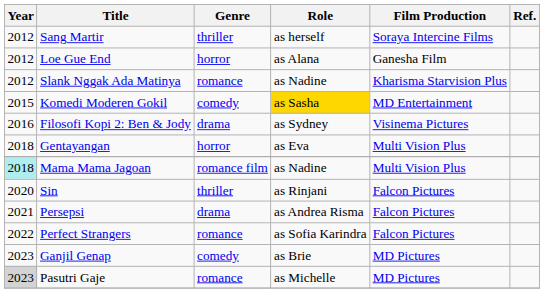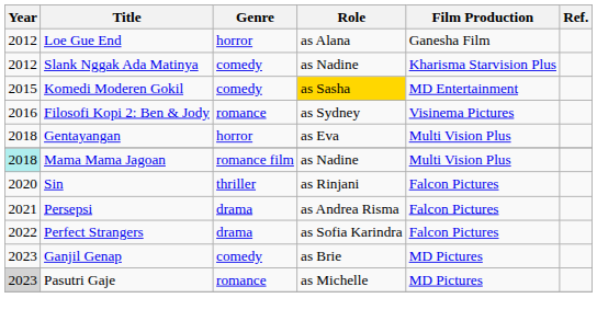 <table class="wikitable" style="font-size: 95%;">
 <tr>
 <th>Year</th>
 <th>Title</th>
 <th>Genre</th>
 <th>Role</th>
 <th>Film Production</th>
 <th>Ref.</th>
-</tr>
-<tr>
-<td>2012</td>
-<td><a href='#'>Sang Martir</a></td>
-<td><a href='#'>thriller</a></td>
-<td>as herself</td>
-<td><a href='#'>Soraya Intercine Films</a></td>
-<td></td>
 </tr>
 <tr>
 <td>2012</td>
 <td><a href='#'>Loe Gue End</a></td>
 <td><a href='#'>horror</a></td>
 <td>as Alana</td>
 <td>Ganesha Film</td>
 <td></td>
 </tr>
 <tr>
 <td>2012</td>
 <td><a href='#'>Slank Nggak Ada Matinya</a></td>
-<td><a href='#'>romance</a></td>
+<td><a href='#'>comedy</a></td>
 <td>as Nadine</td>
 <td><a href='#'>Kharisma Starvision Plus</a></td>
 <td></td>
 </tr>
 <tr>
 <td>2015</td>
 <td><a href='#'>Komedi Moderen Gokil</a></td>
 <td><a href='#'>comedy</a></td>
 <td style="background: gold;">as Sasha</td>
 <td><a href='#'>MD Entertainment</a></td>
 <td></td>
 </tr>
 <tr>
 <td>2016</td>
 <td><a href='#'>Filosofi Kopi 2: Ben & Jody</a></td>
-<td><a href='#'>drama</a></td>
+<td><a href='#'>romance</a></td>
 <td>as Sydney</td>
 <td><a href='#'>Visinema Pictures</a></td>
 <td></td>
 </tr>
 <tr>
 <td>2018</td>
 <td><a href='#'>Gentayangan</a></td>
 <td><a href='#'>horror</a></td>
 <td>as Eva</td>
 <td><a href='#'>Multi Vision Plus</a></td>
 <td></td>
 </tr>
 <tr>
 </tr>
 <tr>
 <td style="background: paleturquoise;">2018</td>
 <td><a href='#'>Mama Mama Jagoan</a></td>
 <td><a href='#'>romance film</a></td>
 <td>as Nadine</td>
 <td><a href='#'>Multi Vision Plus</a></td>
 <td></td>
 </tr>
 <tr>
 <td>2020</td>
 <td><a href='#'>Sin</a></td>
 <td><a href='#'>thriller</a></td>
 <td>as Rinjani</td>
 <td><a href='#'>Falcon Pictures</a></td>
 <td></td>
 </tr>
 <tr>
 <td>2021</td>
 <td><a href='#'>Persepsi</a></td>
 <td><a href='#'>drama</a></td>
 <td>as Andrea Risma</td>
 <td><a href='#'>Falcon Pictures</a></td>
 <td></td>
 </tr>
 <tr>
 <td>2022</td>
 <td><a href='#'>Perfect Strangers</a></td>
-<td><a href='#'>romance</a></td>
+<td><a href='#'>drama</a></td>
 <td>as Sofia Karindra</td>
 <td><a href='#'>Falcon Pictures</a></td>
 <td></td>
 </tr>
 <tr>
 <td>2023</td>
 <td><a href='#'>Ganjil Genap</a></td>
 <td><a href='#'>comedy</a></td>
 <td>as Brie</td>
 <td><a href='#'>MD Pictures</a></td>
 <td></td>
 </tr>
 <tr>
 <td style="background: lightgrey;">2023</td>
 <td>Pasutri Gaje</td>
 <td><a href='#'>romance</a></td>
 <td>as Michelle</td>
 <td><a href='#'>MD Pictures</a></td>
 <td></td>
 </tr>
 <tr>
 </tr>
 </table>
